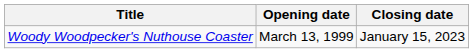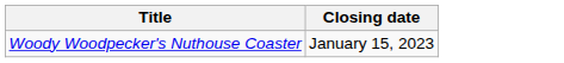 <table class="wikitable">
 <tr>
 <th>Title</th>
-<th>Opening date</th>
 <th>Closing date</th>
 </tr>
 <tr>
 <td><em><a href='#'>Woody Woodpecker's Nuthouse Coaster</a></em></td>
-<td>March 13, 1999</td>
 <td>January 15, 2023</td>
 </tr>
 </table>
